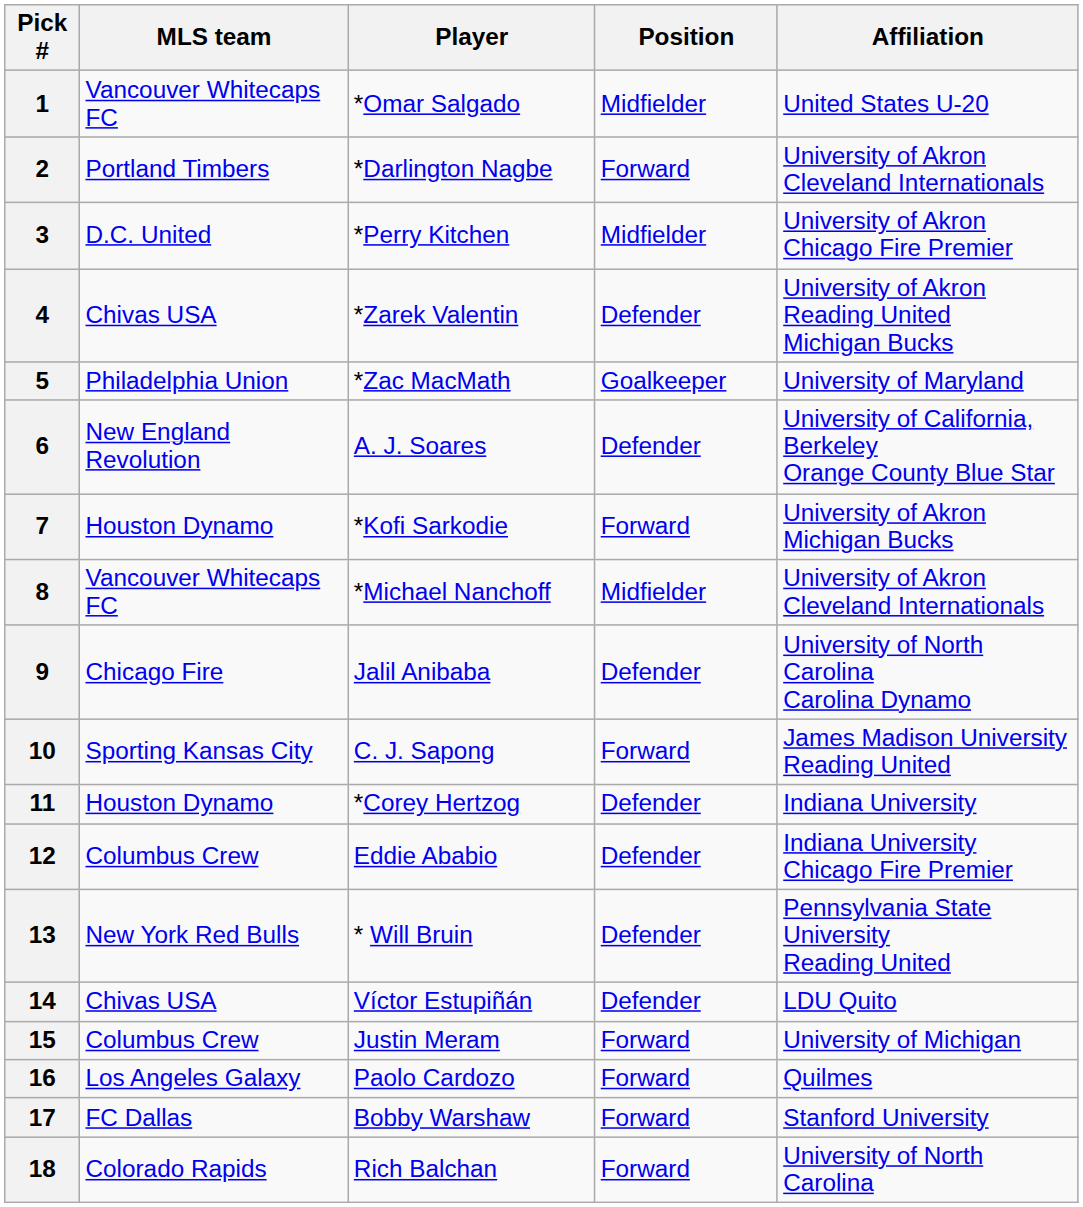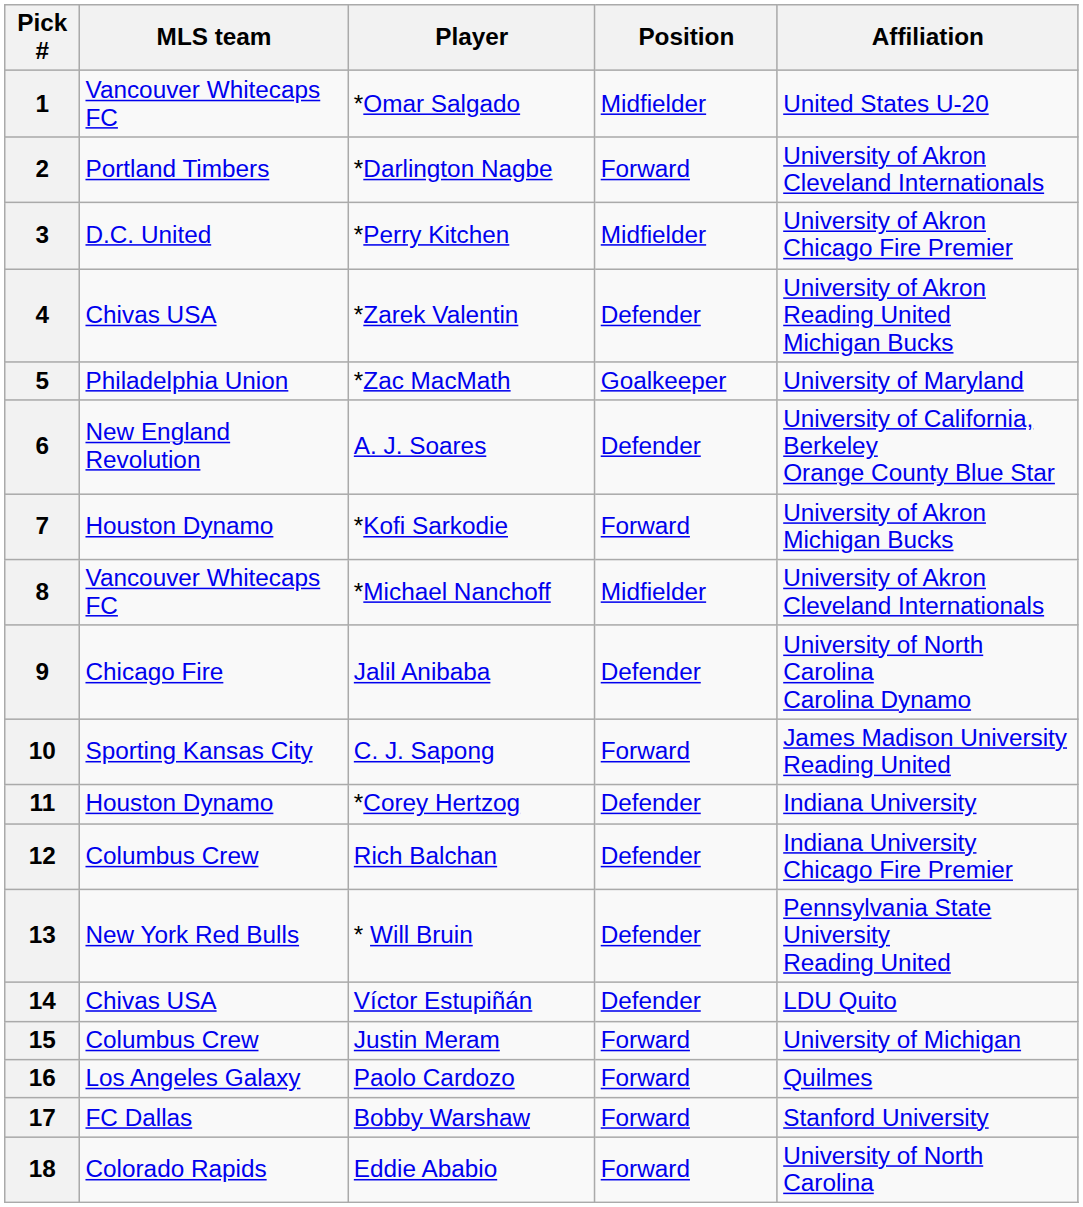 <table class="wikitable sortable" style="width:80%">
 <tr>
 <th width=7%>Pick #</th>
 <th width=25%>MLS team</th>
 <th width=23%>Player</th>
 <th width=17%>Position</th>
 <th>Affiliation</th>
 </tr>
 <tr>
 <th>1</th>
 <td><a href='#'>Vancouver Whitecaps FC</a></td>
 <td> *<a href='#'>Omar Salgado</a></td>
 <td><a href='#'>Midfielder</a></td>
 <td><a href='#'>United States U-20</a></td>
 </tr>
 <tr>
 <th>2</th>
 <td><a href='#'>Portland Timbers</a></td>
 <td> *<a href='#'>Darlington Nagbe</a></td>
 <td><a href='#'>Forward</a></td>
 <td><a href='#'>University of Akron</a><br><a href='#'>Cleveland Internationals</a></td>
 </tr>
 <tr>
 <th>3</th>
 <td><a href='#'>D.C. United</a></td>
 <td> *<a href='#'>Perry Kitchen</a></td>
 <td><a href='#'>Midfielder</a></td>
 <td><a href='#'>University of Akron</a><br><a href='#'>Chicago Fire Premier</a></td>
 </tr>
 <tr>
 <th>4</th>
 <td><a href='#'>Chivas USA</a></td>
 <td> *<a href='#'>Zarek Valentin</a></td>
 <td><a href='#'>Defender</a></td>
 <td><a href='#'>University of Akron</a><br><a href='#'>Reading United</a><br><a href='#'>Michigan Bucks</a></td>
 </tr>
 <tr>
 <th>5</th>
 <td><a href='#'>Philadelphia Union</a></td>
 <td> *<a href='#'>Zac MacMath</a></td>
 <td><a href='#'>Goalkeeper</a></td>
 <td><a href='#'>University of Maryland</a></td>
 </tr>
 <tr>
 <th>6</th>
 <td><a href='#'>New England Revolution</a></td>
 <td> <a href='#'>A. J. Soares</a></td>
 <td><a href='#'>Defender</a></td>
 <td><a href='#'>University of California, Berkeley</a><br><a href='#'>Orange County Blue Star</a></td>
 </tr>
 <tr>
 <th>7</th>
 <td><a href='#'>Houston Dynamo</a></td>
 <td> *<a href='#'>Kofi Sarkodie</a></td>
 <td><a href='#'>Forward</a></td>
 <td><a href='#'>University of Akron</a><br><a href='#'>Michigan Bucks</a></td>
 </tr>
 <tr>
 <th>8</th>
 <td><a href='#'>Vancouver Whitecaps FC</a> </td>
 <td> *<a href='#'>Michael Nanchoff</a></td>
 <td><a href='#'>Midfielder</a></td>
 <td><a href='#'>University of Akron</a><br><a href='#'>Cleveland Internationals</a></td>
 </tr>
 <tr>
 <th>9</th>
 <td><a href='#'>Chicago Fire</a></td>
 <td> <a href='#'>Jalil Anibaba</a></td>
 <td><a href='#'>Defender</a></td>
 <td><a href='#'>University of North Carolina</a><br><a href='#'>Carolina Dynamo</a></td>
 </tr>
 <tr>
 <th>10</th>
 <td><a href='#'>Sporting Kansas City</a></td>
 <td> <a href='#'>C. J. Sapong</a></td>
 <td><a href='#'>Forward</a></td>
 <td><a href='#'>James Madison University</a><br><a href='#'>Reading United</a></td>
 </tr>
 <tr>
 <th>11</th>
 <td><a href='#'>Houston Dynamo</a></td>
 <td> *<a href='#'>Corey Hertzog</a></td>
 <td><a href='#'>Defender</a></td>
 <td><a href='#'>Indiana University</a></td>
 </tr>
 <tr>
 <th>12</th>
 <td><a href='#'>Columbus Crew</a></td>
-<td> <a href='#'>Eddie Ababio</a></td>
+<td> <a href='#'>Rich Balchan</a></td>
 <td><a href='#'>Defender</a></td>
 <td><a href='#'>Indiana University</a><br><a href='#'>Chicago Fire Premier</a></td>
 </tr>
 <tr>
 <th>13</th>
 <td><a href='#'>New York Red Bulls</a></td>
 <td>* <a href='#'>Will Bruin</a></td>
 <td><a href='#'>Defender</a></td>
 <td><a href='#'>Pennsylvania State University</a><br><a href='#'>Reading United</a></td>
 </tr>
 <tr>
 <th>14</th>
 <td><a href='#'>Chivas USA</a> </td>
 <td> <a href='#'>Víctor Estupiñán</a></td>
 <td><a href='#'>Defender</a></td>
 <td><a href='#'>LDU Quito</a></td>
 </tr>
 <tr>
 <th>15</th>
 <td><a href='#'>Columbus Crew</a></td>
 <td> <a href='#'>Justin Meram</a></td>
 <td><a href='#'>Forward</a></td>
 <td><a href='#'>University of Michigan</a></td>
 </tr>
 <tr>
 <th>16</th>
 <td><a href='#'>Los Angeles Galaxy</a></td>
 <td> <a href='#'>Paolo Cardozo</a></td>
 <td><a href='#'>Forward</a></td>
 <td><a href='#'>Quilmes</a></td>
 </tr>
 <tr>
 <th>17</th>
 <td><a href='#'>FC Dallas</a></td>
 <td> <a href='#'>Bobby Warshaw</a></td>
 <td><a href='#'>Forward</a></td>
 <td><a href='#'>Stanford University</a></td>
 </tr>
 <tr>
 <th>18</th>
 <td><a href='#'>Colorado Rapids</a></td>
-<td> <a href='#'>Rich Balchan</a></td>
+<td> <a href='#'>Eddie Ababio</a></td>
 <td><a href='#'>Forward</a></td>
 <td><a href='#'>University of North Carolina</a></td>
 </tr>
 <tr>
 </tr>
 </table>
